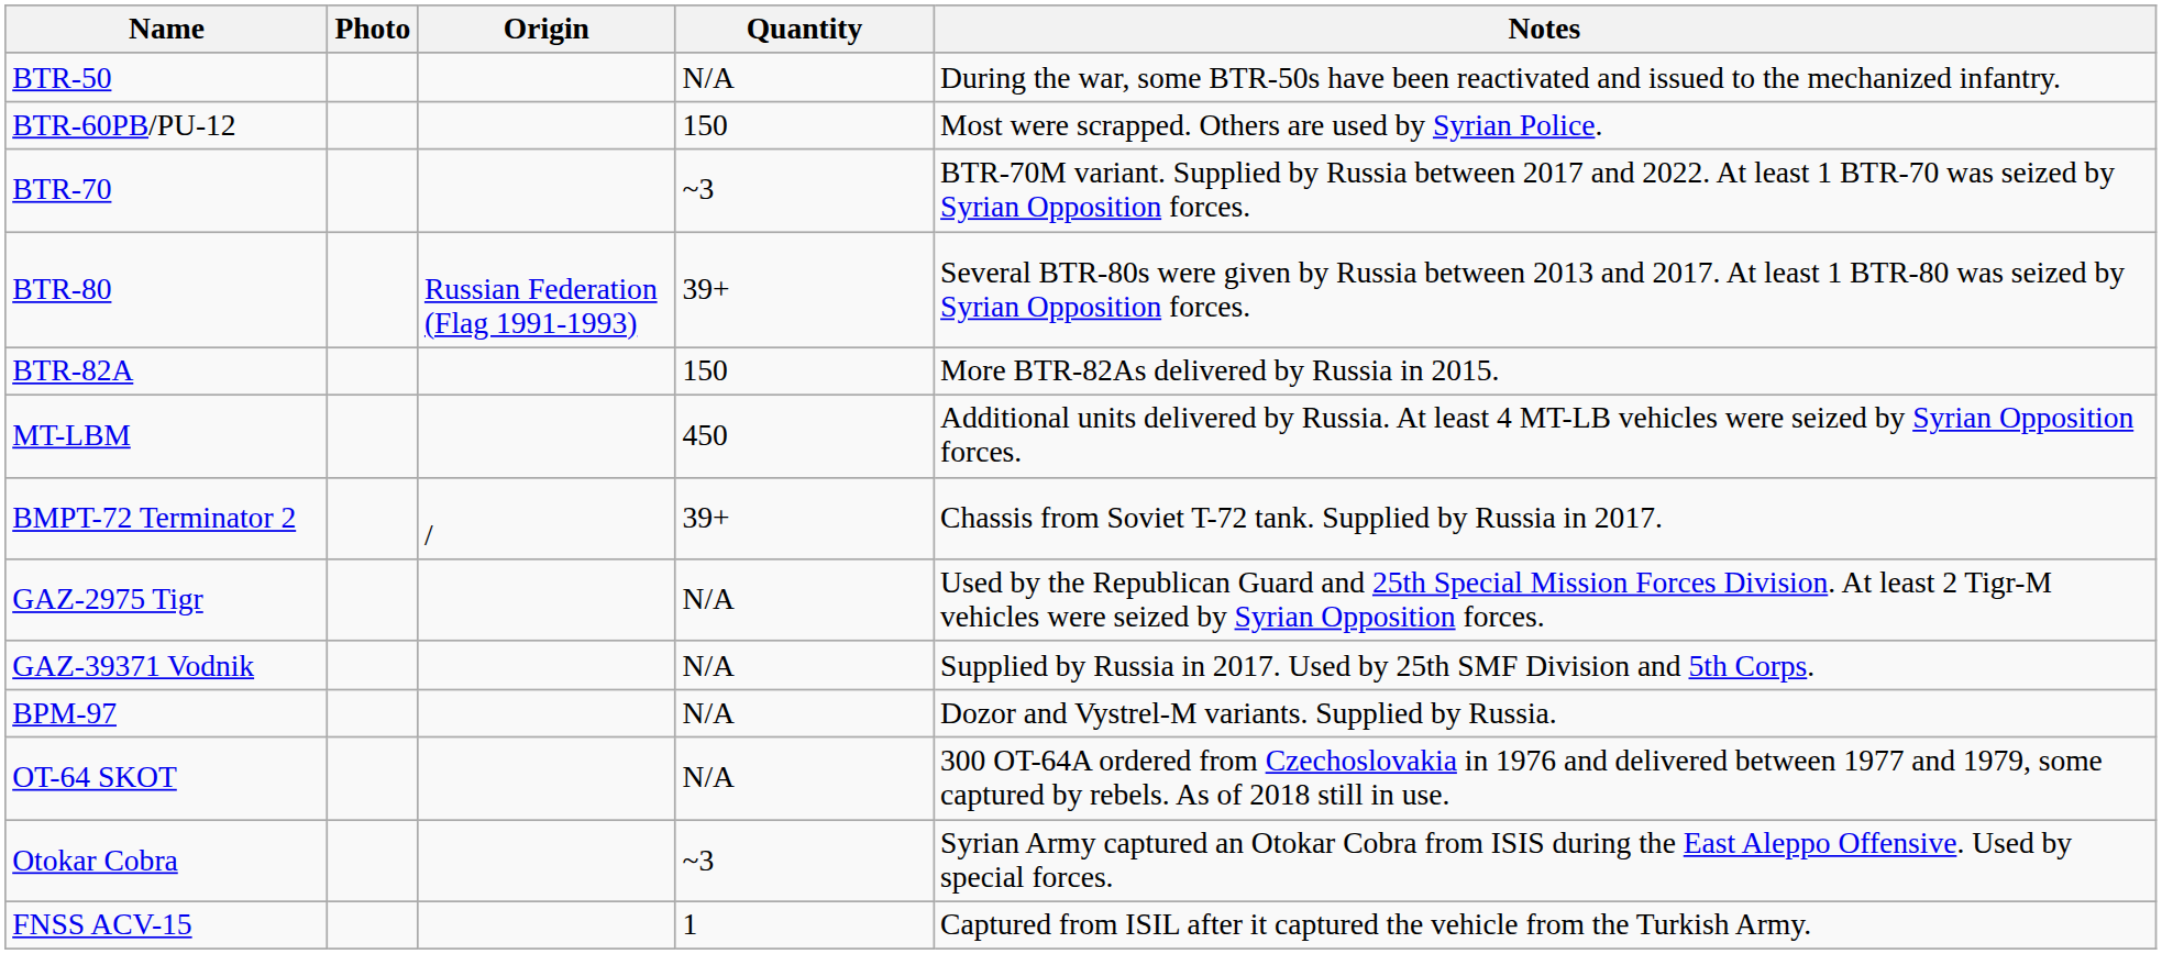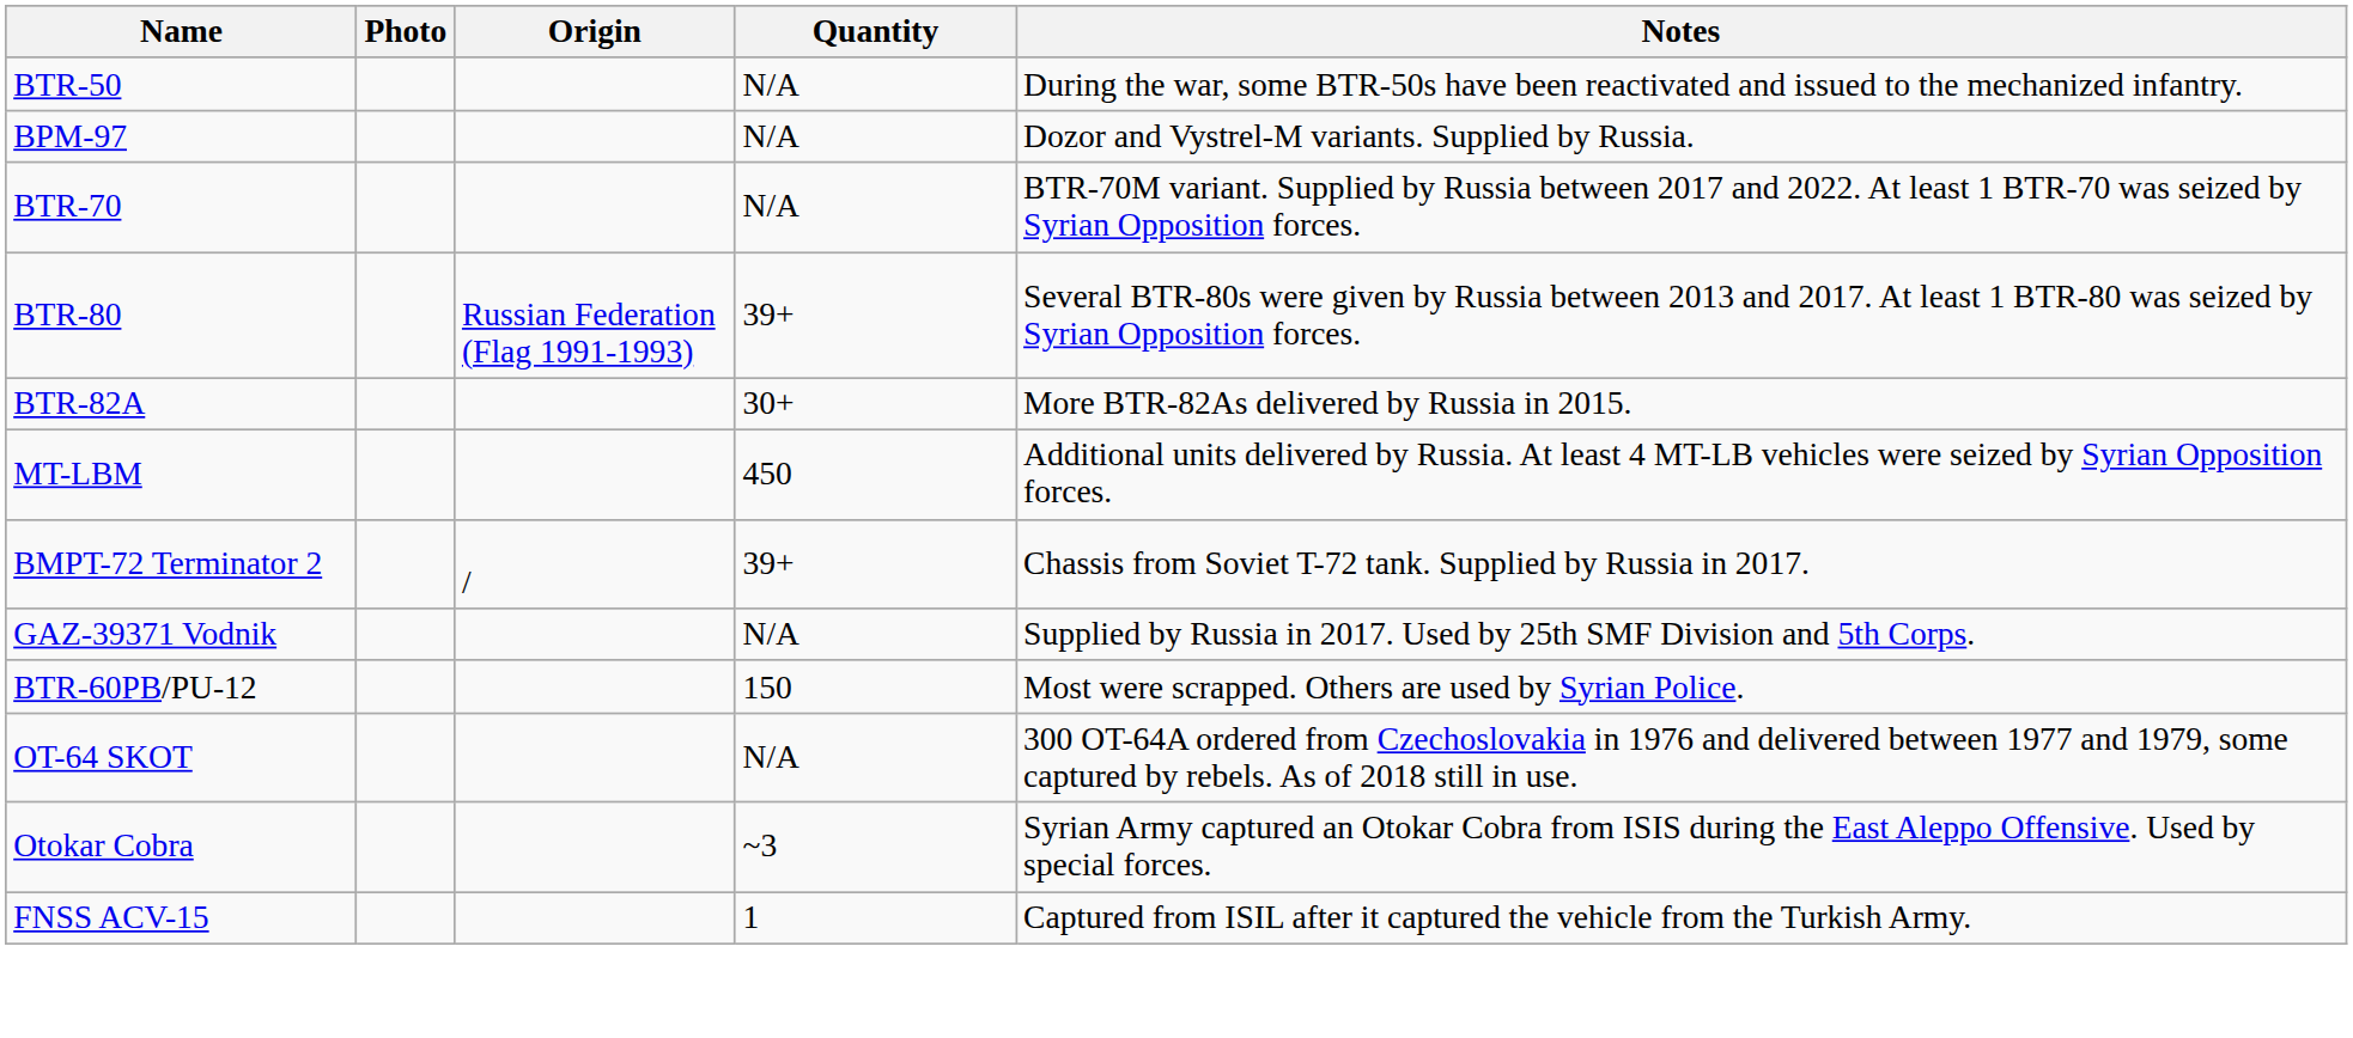 <table class="wikitable" style="width:90%;">
 <tr>
 <th style="width:15%;">Name</th>
 <th>Photo</th>
 <th style="width:12%;">Origin</th>
 <th style="width:12%;">Quantity</th>
 <th>Notes</th>
 </tr>
 <tr>
 <td><a href='#'>BTR-50</a></td>
 <td></td>
 <td></td>
 <td>N/A</td>
 <td>During the war, some BTR-50s have been reactivated and issued to the mechanized infantry.</td>
 </tr>
 <tr>
-<td><a href='#'>BTR-60PB</a>/PU-12</td>
+<td><a href='#'>BPM-97</a></td>
 <td></td>
 <td></td>
-<td>150</td>
-<td>Most were scrapped.  Others are used by <a href='#'>Syrian Police</a>.</td>
+<td>N/A</td>
+<td>Dozor and Vystrel-M variants. Supplied by Russia.</td>
 </tr>
 <tr>
 <td><a href='#'>BTR-70</a></td>
 <td></td>
 <td></td>
-<td>~3</td>
+<td>N/A</td>
 <td>BTR-70M variant. Supplied by Russia between 2017 and 2022. At least 1 BTR-70 was seized by <a href='#'>Syrian Opposition</a> forces.</td>
 </tr>
 <tr>
 <td><a href='#'>BTR-80</a></td>
 <td></td>
 <td><br> <a href='#'>Russian Federation (Flag 1991-1993)</a><br></td>
 <td>39+</td>
 <td>Several BTR-80s were given by Russia between 2013 and 2017. At least 1 BTR-80 was seized by <a href='#'>Syrian Opposition</a> forces.</td>
 </tr>
 <tr>
 <td><a href='#'>BTR-82A</a></td>
 <td></td>
 <td></td>
-<td>150</td>
+<td>30+</td>
 <td>More BTR-82As delivered by Russia in 2015.</td>
 </tr>
 <tr>
 <td><a href='#'>MT-LBM</a></td>
 <td></td>
 <td></td>
 <td>450</td>
 <td>Additional units delivered by Russia. At least 4 MT-LB vehicles were seized by <a href='#'>Syrian Opposition</a> forces.</td>
 </tr>
 <tr>
 <td><a href='#'>BMPT-72 Terminator 2</a></td>
 <td></td>
 <td><br>/ </td>
 <td>39+</td>
 <td>Chassis from Soviet T-72 tank. Supplied by Russia in 2017.</td>
 </tr>
 <tr>
-<td><a href='#'>GAZ-2975 Tigr</a></td>
-<td></td>
-<td></td>
-<td>N/A</td>
-<td>Used by the Republican Guard and <a href='#'>25th Special Mission Forces Division</a>. At least 2 Tigr-M vehicles were seized by <a href='#'>Syrian Opposition</a> forces.</td>
-</tr>
-<tr>
 <td><a href='#'>GAZ-39371 Vodnik</a></td>
 <td></td>
 <td></td>
 <td>N/A</td>
 <td>Supplied by Russia in 2017. Used by 25th SMF Division and <a href='#'>5th Corps</a>.</td>
 </tr>
 <tr>
-<td><a href='#'>BPM-97</a></td>
+<td><a href='#'>BTR-60PB</a>/PU-12</td>
 <td></td>
 <td></td>
-<td>N/A</td>
-<td>Dozor and Vystrel-M variants. Supplied by Russia.</td>
+<td>150</td>
+<td>Most were scrapped.  Others are used by <a href='#'>Syrian Police</a>.</td>
 </tr>
 <tr>
 <td><a href='#'>OT-64 SKOT</a></td>
 <td></td>
 <td><br></td>
 <td>N/A</td>
 <td>300 OT-64A ordered from <a href='#'>Czechoslovakia</a> in 1976 and delivered between 1977 and 1979, some captured by rebels. As of 2018 still in use.</td>
 </tr>
 <tr>
 <td><a href='#'>Otokar Cobra</a></td>
 <td></td>
 <td></td>
 <td>~3</td>
 <td>Syrian Army captured an Otokar Cobra from ISIS during the <a href='#'>East Aleppo Offensive</a>. Used by special forces.</td>
 </tr>
 <tr>
 <td><a href='#'>FNSS ACV-15</a></td>
 <td></td>
 <td></td>
 <td>1</td>
 <td>Captured from ISIL after it captured the vehicle from the Turkish Army.</td>
 </tr>
 </table>
